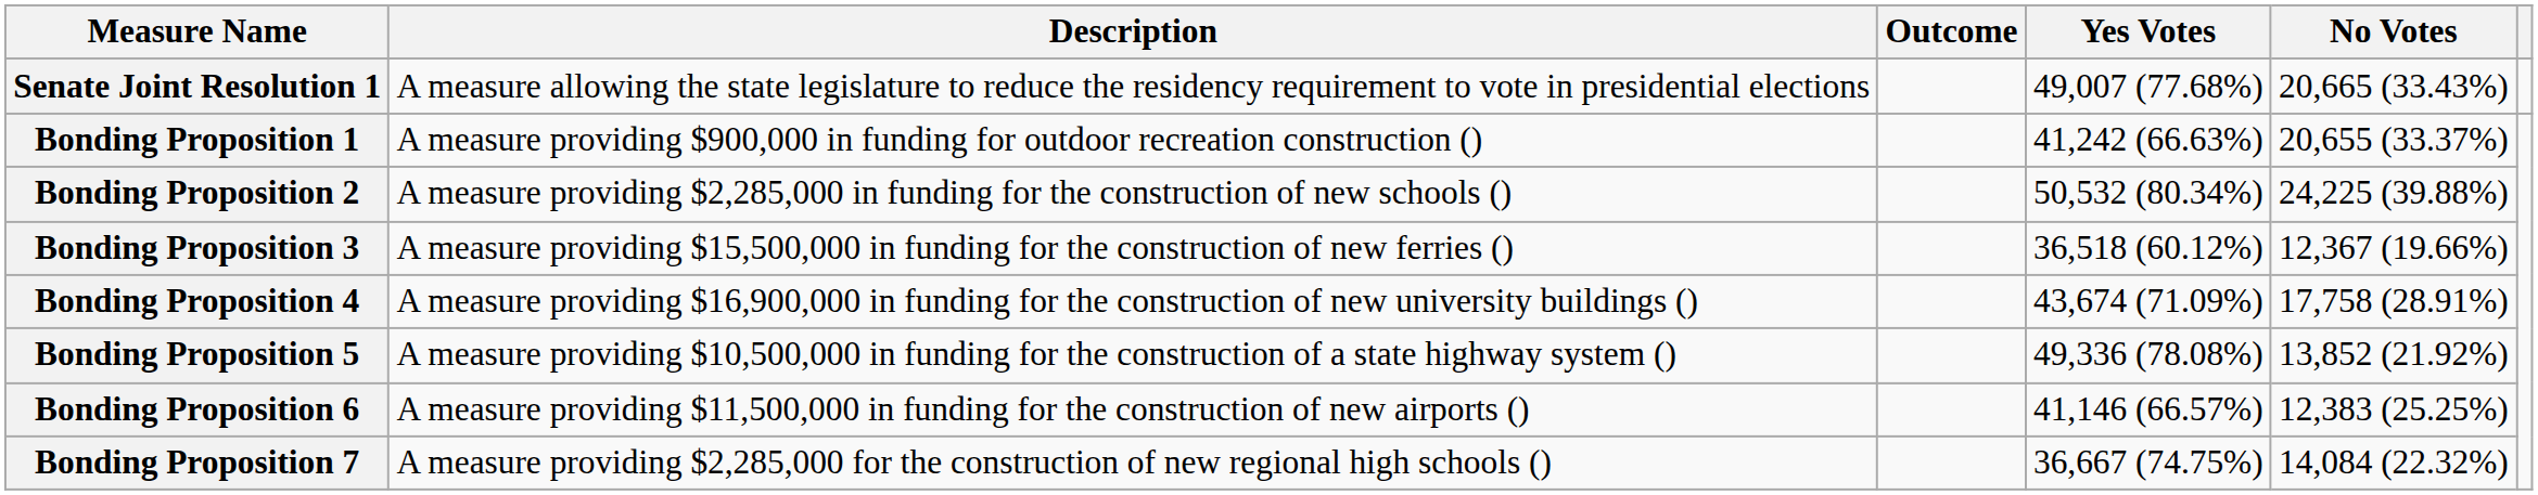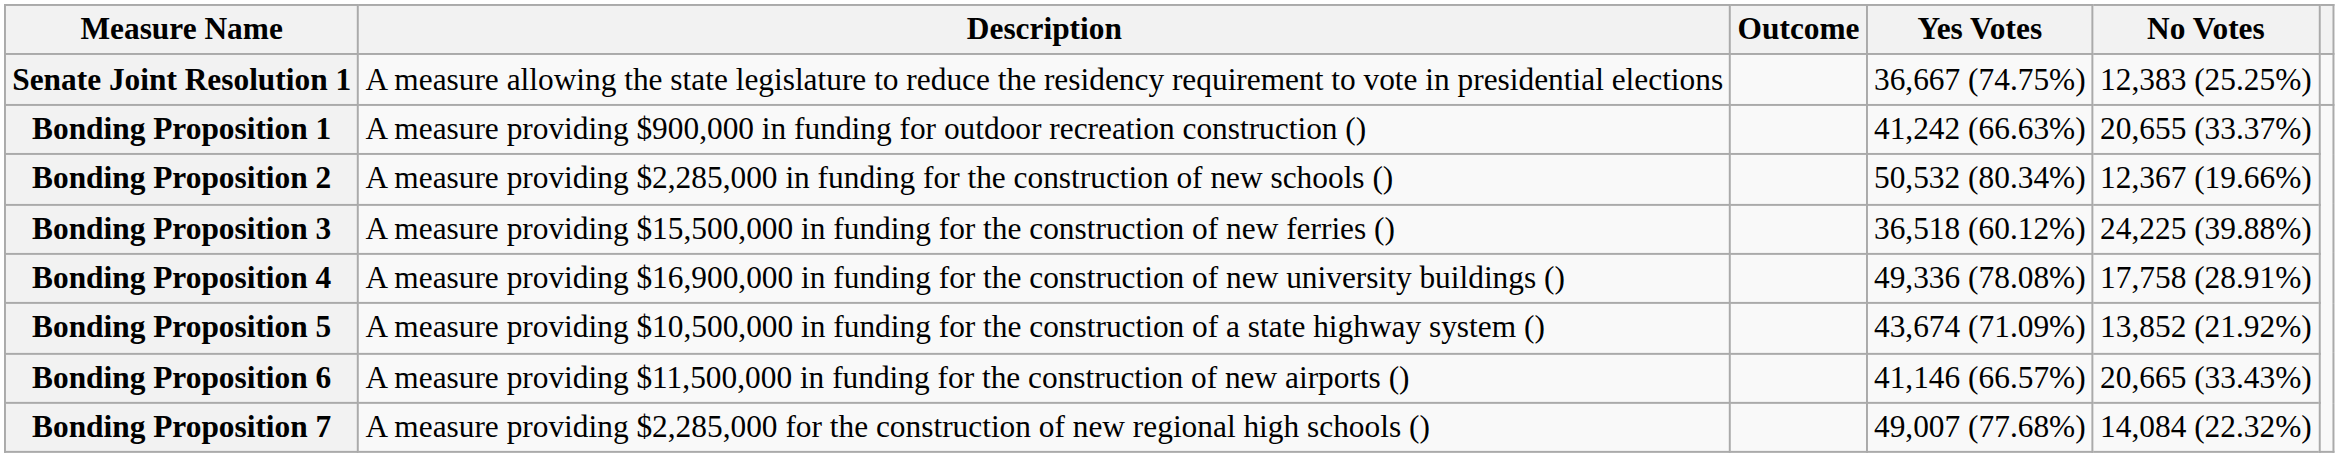 <table class="wikitable sortable plainrowheaders">
 <tr>
 <th scope=col>Measure Name</th>
 <th scope=col>Description</th>
 <th scope=col>Outcome</th>
 <th scope=col>Yes Votes</th>
 <th scope=col>No Votes</th>
 <th scope=col class=unsortable></th>
 </tr>
 <tr>
 <th scope=row>Senate Joint Resolution 1</th>
 <td>A measure allowing the state legislature to reduce the residency requirement to vote in presidential elections</td>
 <td></td>
-<td>49,007 (77.68%)</td>
-<td>20,665 (33.43%)</td>
+<td>36,667 (74.75%)</td>
+<td>12,383 (25.25%)</td>
 <td></td>
 </tr>
 <tr>
 <th scope=row>Bonding Proposition 1</th>
 <td>A measure providing $900,000 in funding for outdoor recreation construction ()</td>
 <td></td>
 <td>41,242 (66.63%)</td>
 <td>20,655 (33.37%)</td>
 <td rowspan=7></td>
 </tr>
 <tr>
 <th scope=row>Bonding Proposition 2</th>
 <td>A measure providing $2,285,000 in funding for the construction of new schools ()</td>
 <td></td>
 <td>50,532 (80.34%)</td>
-<td>24,225 (39.88%)</td>
+<td>12,367 (19.66%)</td>
 </tr>
 <tr>
 <th scope=row>Bonding Proposition 3</th>
 <td>A measure providing $15,500,000 in funding for the construction of new ferries ()</td>
 <td></td>
 <td>36,518 (60.12%)</td>
-<td>12,367 (19.66%)</td>
+<td>24,225 (39.88%)</td>
 </tr>
 <tr>
 <th scope=row>Bonding Proposition 4</th>
 <td>A measure providing $16,900,000 in funding for the construction of new university buildings ()</td>
 <td></td>
-<td>43,674 (71.09%)</td>
+<td>49,336 (78.08%)</td>
 <td>17,758 (28.91%)</td>
 </tr>
 <tr>
 <th scope=row>Bonding Proposition 5</th>
 <td>A measure providing $10,500,000 in funding for the construction of a state highway system ()</td>
 <td></td>
-<td>49,336 (78.08%)</td>
+<td>43,674 (71.09%)</td>
 <td>13,852 (21.92%)</td>
 </tr>
 <tr>
 <th scope=row>Bonding Proposition 6</th>
 <td>A measure providing $11,500,000 in funding for the construction of new airports ()</td>
 <td></td>
 <td>41,146 (66.57%)</td>
-<td>12,383 (25.25%)</td>
+<td>20,665 (33.43%)</td>
 </tr>
 <tr>
 <th scope=row>Bonding Proposition 7</th>
 <td>A measure providing $2,285,000 for the construction of new regional high schools ()</td>
 <td></td>
-<td>36,667 (74.75%)</td>
+<td>49,007 (77.68%)</td>
 <td>14,084 (22.32%)</td>
 </tr>
 </table>
